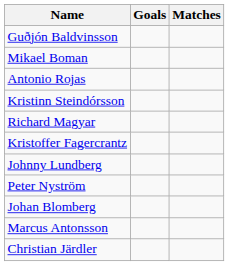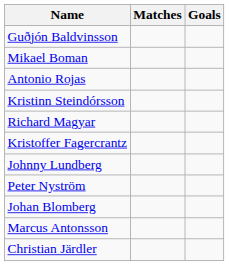 <table class="wikitable">
 <tr>
 <th>Name</th>
+<th>Matches</th>
 <th>Goals</th>
-<th>Matches</th>
 </tr>
 <tr>
 <td> <a href='#'>Guðjón Baldvinsson</a></td>
 <td></td>
 <td></td>
 </tr>
 <tr>
 <td> <a href='#'>Mikael Boman</a></td>
 <td></td>
 <td></td>
 </tr>
 <tr>
 <td> <a href='#'>Antonio Rojas</a></td>
 <td></td>
 <td></td>
 </tr>
 <tr>
 <td> <a href='#'>Kristinn Steindórsson</a></td>
 <td></td>
 <td></td>
 </tr>
 <tr>
 <td> <a href='#'>Richard Magyar</a></td>
 <td></td>
 <td></td>
 </tr>
 <tr>
 <td> <a href='#'>Kristoffer Fagercrantz</a></td>
 <td></td>
 <td></td>
 </tr>
 <tr>
 <td> <a href='#'>Johnny Lundberg</a></td>
 <td></td>
 <td></td>
 </tr>
 <tr>
 <td> <a href='#'>Peter Nyström</a></td>
 <td></td>
 <td></td>
 </tr>
 <tr>
 <td> <a href='#'>Johan Blomberg</a></td>
 <td></td>
 <td></td>
 </tr>
 <tr>
 <td> <a href='#'>Marcus Antonsson</a></td>
 <td></td>
 <td></td>
 </tr>
 <tr>
 <td> <a href='#'>Christian Järdler</a></td>
 <td></td>
 <td></td>
 </tr>
 </table>
